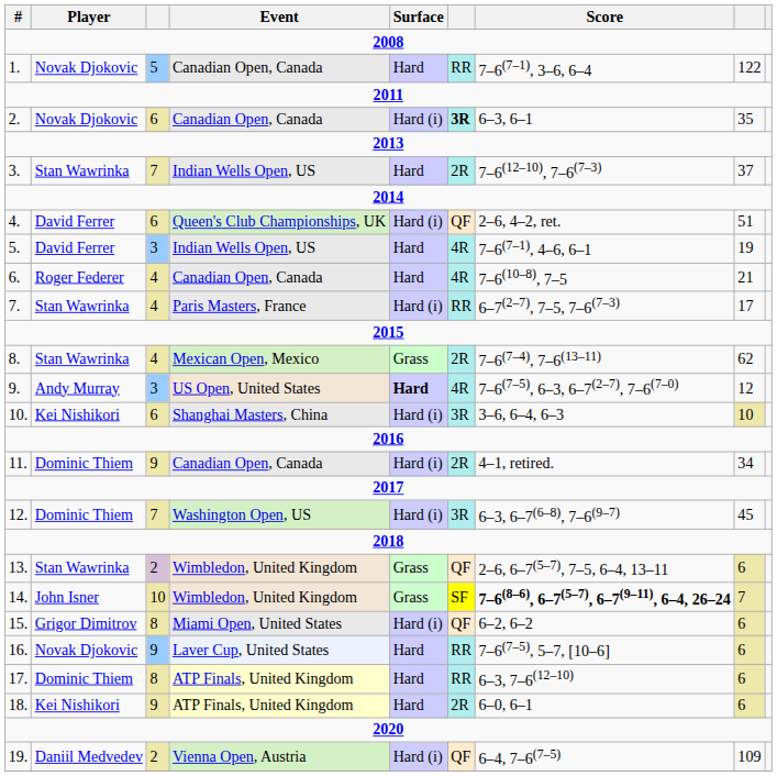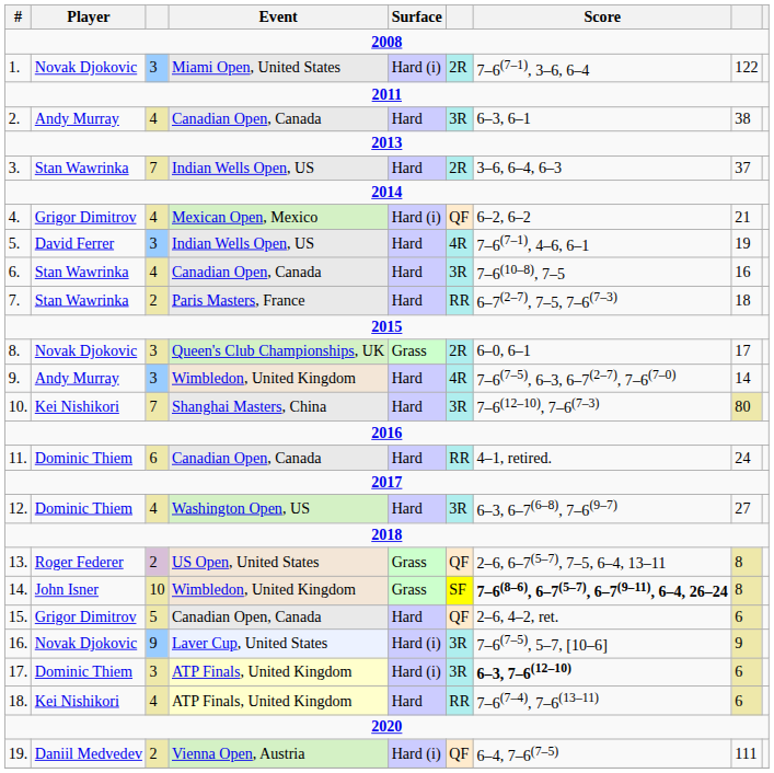 <table class="wikitable sortable">
 <tr>
 <th class="unsortable">#</th>
 <th>Player</th>
 <th></th>
 <th>Event</th>
 <th>Surface</th>
 <th class="unsortable"></th>
 <th class="unsortable">Score</th>
 <th></th>
 <th></th>
 </tr>
 <tr>
 <td colspan=9 style=text-align:center><strong><a href='#'>2008</a></strong></td>
 </tr>
 <tr>
 <td>1.</td>
 <td> <a href='#'>Novak Djokovic</a></td>
-<td bgcolor=99ccff>5</td>
-<td bgcolor=e9e9e9>Canadian Open, Canada</td>
-<td bgcolor=ccccff>Hard</td>
-<td bgcolor=AFEEEE>RR</td>
+<td bgcolor=99ccff>3</td>
+<td bgcolor=e9e9e9><a href='#'>Miami Open</a>, United States</td>
+<td bgcolor=CCCCFF>Hard (i)</td>
+<td bgcolor=afeeee>2R</td>
 <td>7–6<sup>(7–1)</sup>, 3–6, 6–4</td>
 <td>122</td>
 <td></td>
 </tr>
 <tr>
 <td colspan=9 style=text-align:center><strong><a href='#'>2011</a></strong></td>
 </tr>
 <tr>
 <td>2.</td>
-<td> <a href='#'>Novak Djokovic</a></td>
-<td bgcolor=EEE8AA>6</td>
+<td> <a href='#'>Andy Murray</a></td>
+<td bgcolor=EEE8AA>4</td>
 <td bgcolor=E9E9E9><a href='#'>Canadian Open</a>, Canada</td>
-<td bgcolor=CCCCFF>Hard (i)</td>
-<td bgcolor=afeeee><strong>3R</strong></td>
+<td bgcolor=ccccff>Hard</td>
+<td bgcolor=afeeee>3R</td>
 <td>6–3, 6–1</td>
-<td>35</td>
+<td>38</td>
 <td></td>
 </tr>
 <tr>
 <td colspan=9 style=text-align:center><strong><a href='#'>2013</a></strong></td>
 </tr>
 <tr>
 <td>3.</td>
 <td> <a href='#'>Stan Wawrinka</a></td>
 <td bgcolor=EEE8AA>7</td>
 <td bgcolor=E9E9E9><a href='#'>Indian Wells Open</a>, US</td>
 <td bgcolor=ccccff>Hard</td>
 <td bgcolor=afeeee>2R</td>
-<td>7–6<sup>(12–10)</sup>, 7–6<sup>(7–3)</sup></td>
+<td>3–6, 6–4, 6–3</td>
 <td>37</td>
 <td></td>
 </tr>
 <tr>
 <td colspan=9 style=text-align:center><strong><a href='#'>2014</a></strong></td>
 </tr>
 <tr>
 <td>4.</td>
-<td> <a href='#'>David Ferrer</a></td>
-<td bgcolor=EEE8AA>6</td>
-<td bgcolor=d4f1c5><a href='#'>Queen's Club Championships</a>, UK</td>
+<td> <a href='#'>Grigor Dimitrov</a></td>
+<td bgcolor=EEE8AA>4</td>
+<td bgcolor=d4f1c5><a href='#'>Mexican Open</a>, Mexico</td>
 <td bgcolor=CCCCFF>Hard (i)</td>
 <td bgcolor=ffebcd>QF</td>
-<td>2–6, 4–2, ret.</td>
-<td>51</td>
+<td>6–2, 6–2</td>
+<td>21</td>
 <td></td>
 </tr>
 <tr>
 <td>5.</td>
 <td> <a href='#'>David Ferrer</a></td>
 <td bgcolor=99ccff>3</td>
 <td bgcolor=E9E9E9><a href='#'>Indian Wells Open</a>, US</td>
 <td bgcolor=ccccff>Hard</td>
 <td bgcolor=afeeee>4R</td>
 <td>7–6<sup>(7–1)</sup>, 4–6, 6–1</td>
 <td>19</td>
 <td></td>
 </tr>
 <tr>
 <td>6.</td>
-<td> <a href='#'>Roger Federer</a></td>
+<td> <a href='#'>Stan Wawrinka</a></td>
 <td bgcolor=EEE8AA>4</td>
 <td bgcolor=E9E9E9><a href='#'>Canadian Open</a>, Canada</td>
 <td bgcolor=ccccff>Hard</td>
-<td bgcolor=afeeee>4R</td>
+<td bgcolor=afeeee>3R</td>
 <td>7–6<sup>(10–8)</sup>, 7–5</td>
-<td>21</td>
+<td>16</td>
 <td></td>
 </tr>
 <tr>
 <td>7.</td>
 <td> <a href='#'>Stan Wawrinka</a></td>
-<td bgcolor=EEE8AA>4</td>
+<td bgcolor=EEE8AA>2</td>
 <td bgcolor=E9E9E9><a href='#'>Paris Masters</a>, France</td>
-<td bgcolor=ccccff>Hard (i)</td>
+<td bgcolor=ccccff>Hard</td>
 <td bgcolor=AFEEEE>RR</td>
 <td>6–7<sup>(2–7)</sup>, 7–5, 7–6<sup>(7–3)</sup></td>
-<td>17</td>
+<td>18</td>
 <td></td>
 </tr>
 <tr>
 <td colspan=9 style=text-align:center><strong><a href='#'>2015</a></strong></td>
 </tr>
 <tr>
 <td>8.</td>
-<td> <a href='#'>Stan Wawrinka</a></td>
-<td bgcolor=EEE8AA>4</td>
-<td bgcolor=d4f1c5><a href='#'>Mexican Open</a>, Mexico</td>
+<td> <a href='#'>Novak Djokovic</a></td>
+<td bgcolor=EEE8AA>3</td>
+<td bgcolor=d4f1c5><a href='#'>Queen's Club Championships</a>, UK</td>
 <td bgcolor=ccffcc>Grass</td>
 <td bgcolor=afeeee>2R</td>
-<td>7–6<sup>(7–4)</sup>, 7–6<sup>(13–11)</sup></td>
-<td>62</td>
+<td>6–0, 6–1</td>
+<td>17</td>
 <td></td>
 </tr>
 <tr>
 <td>9.</td>
 <td> <a href='#'>Andy Murray</a></td>
 <td bgcolor=99ccff>3</td>
-<td bgcolor=f3e6d7><a href='#'>US Open</a>, United States</td>
-<td bgcolor=ccccff><strong>Hard</strong></td>
+<td bgcolor=f3e6d7><a href='#'>Wimbledon</a>, United Kingdom</td>
+<td bgcolor=ccccff>Hard</td>
 <td bgcolor=afeeee>4R</td>
 <td>7–6<sup>(7–5)</sup>, 6–3, 6–7<sup>(2–7)</sup>, 7–6<sup>(7–0)</sup></td>
-<td>12</td>
+<td>14</td>
 <td></td>
 </tr>
 <tr>
 <td>10.</td>
 <td> <a href='#'>Kei Nishikori</a></td>
-<td bgcolor=EEE8AA>6</td>
+<td bgcolor=EEE8AA>7</td>
 <td bgcolor=E9E9E9><a href='#'>Shanghai Masters</a>, China</td>
-<td bgcolor=ccccff>Hard (i)</td>
+<td bgcolor=ccccff>Hard</td>
 <td bgcolor=afeeee>3R</td>
-<td>3–6, 6–4, 6–3</td>
-<td bgcolor=eee8aa>10</td>
+<td>7–6<sup>(12–10)</sup>, 7–6<sup>(7–3)</sup></td>
+<td bgcolor=eee8aa>80</td>
 <td></td>
 </tr>
 <tr>
 <td colspan=9 style=text-align:center><strong><a href='#'>2016</a></strong></td>
 </tr>
 <tr>
 <td>11.</td>
 <td> <a href='#'>Dominic Thiem</a></td>
-<td bgcolor=EEE8AA>9</td>
+<td bgcolor=EEE8AA>6</td>
 <td bgcolor=E9E9E9><a href='#'>Canadian Open</a>, Canada</td>
-<td bgcolor=CCCCFF>Hard (i)</td>
-<td bgcolor=afeeee>2R</td>
+<td bgcolor=ccccff>Hard</td>
+<td bgcolor=AFEEEE>RR</td>
 <td>4–1, retired.</td>
-<td>34</td>
+<td>24</td>
 <td></td>
 </tr>
 <tr>
 <td colspan=9 style=text-align:center><strong><a href='#'>2017</a></strong></td>
 </tr>
 <tr>
 <td>12.</td>
 <td> <a href='#'>Dominic Thiem</a></td>
-<td bgcolor=EEE8AA>7</td>
+<td bgcolor=EEE8AA>4</td>
 <td bgcolor=d4f1c5><a href='#'>Washington Open</a>, US</td>
-<td bgcolor=ccccff>Hard (i)</td>
+<td bgcolor=ccccff>Hard</td>
 <td bgcolor=afeeee>3R</td>
 <td>6–3, 6–7<sup>(6–8)</sup>, 7–6<sup>(9–7)</sup></td>
-<td>45</td>
+<td>27</td>
 <td></td>
 </tr>
 <tr>
 <td colspan=9 style=text-align:center><strong><a href='#'>2018</a></strong></td>
 </tr>
 <tr>
 <td>13.</td>
-<td> <a href='#'>Stan Wawrinka</a></td>
+<td> <a href='#'>Roger Federer</a></td>
 <td bgcolor=thistle>2</td>
-<td bgcolor=f3e6d7><a href='#'>Wimbledon</a>, United Kingdom</td>
+<td bgcolor=f3e6d7><a href='#'>US Open</a>, United States</td>
 <td bgcolor=ccffcc>Grass</td>
 <td bgcolor=ffebcd>QF</td>
 <td>2–6, 6–7<sup>(5–7)</sup>, 7–5, 6–4, 13–11</td>
-<td bgcolor=eee8aa>6</td>
+<td bgcolor=eee8aa>8</td>
 <td></td>
 </tr>
 <tr>
 <td>14.</td>
 <td> <a href='#'>John Isner</a></td>
 <td bgcolor=EEE8AA>10</td>
 <td bgcolor=f3e6d7><a href='#'>Wimbledon</a>, United Kingdom</td>
 <td bgcolor=ccffcc>Grass</td>
 <td bgcolor=yellow>SF</td>
 <td><strong>7–6<sup>(8–6)</sup>, 6–7<sup>(5–7)</sup>, 6–7<sup>(9–11)</sup>, 6–4, 26–24</strong></td>
-<td bgcolor=eee8aa>7</td>
+<td bgcolor=eee8aa>8</td>
 <td></td>
 </tr>
 <tr>
 <td>15.</td>
 <td> <a href='#'>Grigor Dimitrov</a></td>
-<td bgcolor=EEE8AA>8</td>
-<td bgcolor=e9e9e9><a href='#'>Miami Open</a>, United States</td>
-<td bgcolor=ccccff>Hard (i)</td>
+<td bgcolor=EEE8AA>5</td>
+<td bgcolor=e9e9e9>Canadian Open, Canada</td>
+<td bgcolor=ccccff>Hard</td>
 <td bgcolor=ffebcd>QF</td>
-<td>6–2, 6–2</td>
+<td>2–6, 4–2, ret.</td>
 <td bgcolor=eee8aa>6</td>
 <td></td>
 </tr>
 <tr>
 <td>16.</td>
 <td> <a href='#'>Novak Djokovic</a></td>
 <td bgcolor=99ccff>9</td>
 <td bgcolor=ecf2ff><a href='#'>Laver Cup</a>, United States</td>
-<td bgcolor=ccccff>Hard</td>
-<td bgcolor=afeeee>RR</td>
+<td bgcolor=ccccff>Hard (i)</td>
+<td bgcolor=afeeee>3R</td>
 <td>7–6<sup>(7–5)</sup>, 5–7, [10–6]</td>
-<td bgcolor=eee8aa>6</td>
+<td bgcolor=eee8aa>9</td>
 <td></td>
 </tr>
 <tr>
 <td>17.</td>
 <td> <a href='#'>Dominic Thiem</a></td>
-<td bgcolor=EEE8AA>8</td>
+<td bgcolor=EEE8AA>3</td>
 <td bgcolor=ffffcc><a href='#'>ATP Finals</a>, United Kingdom</td>
-<td bgcolor=ccccff>Hard</td>
-<td bgcolor=afeeee>RR</td>
-<td>6–3, 7–6<sup>(12–10)</sup></td>
+<td bgcolor=ccccff>Hard (i)</td>
+<td bgcolor=afeeee>3R</td>
+<td><strong>6–3, 7–6<sup>(12–10)</sup></strong></td>
 <td bgcolor=eee8aa>6</td>
 <td></td>
 </tr>
 <tr>
 <td>18.</td>
 <td> <a href='#'>Kei Nishikori</a></td>
-<td bgcolor=EEE8AA>9</td>
+<td bgcolor=EEE8AA>4</td>
 <td bgcolor=FFFFCC>ATP Finals, United Kingdom</td>
 <td bgcolor=ccccff>Hard</td>
-<td bgcolor=afeeee>2R</td>
-<td>6–0, 6–1</td>
+<td bgcolor=AFEEEE>RR</td>
+<td>7–6<sup>(7–4)</sup>, 7–6<sup>(13–11)</sup></td>
 <td bgcolor=EEE8AA>6</td>
 <td></td>
 </tr>
 <tr>
 <td colspan=9 style=text-align:center><strong><a href='#'>2020</a></strong></td>
 </tr>
 <tr>
 <td>19.</td>
 <td> <a href='#'>Daniil Medvedev</a></td>
 <td bgcolor=EEE8AA>2</td>
 <td bgcolor=d4f1c5><a href='#'>Vienna Open</a>, Austria</td>
 <td bgcolor=CCCCFF>Hard (i)</td>
 <td bgcolor=ffebcd>QF</td>
 <td>6–4, 7–6<sup>(7–5)</sup></td>
-<td>109</td>
+<td>111</td>
 <td></td>
 </tr>
 <tr>
 </tr>
 </table>
